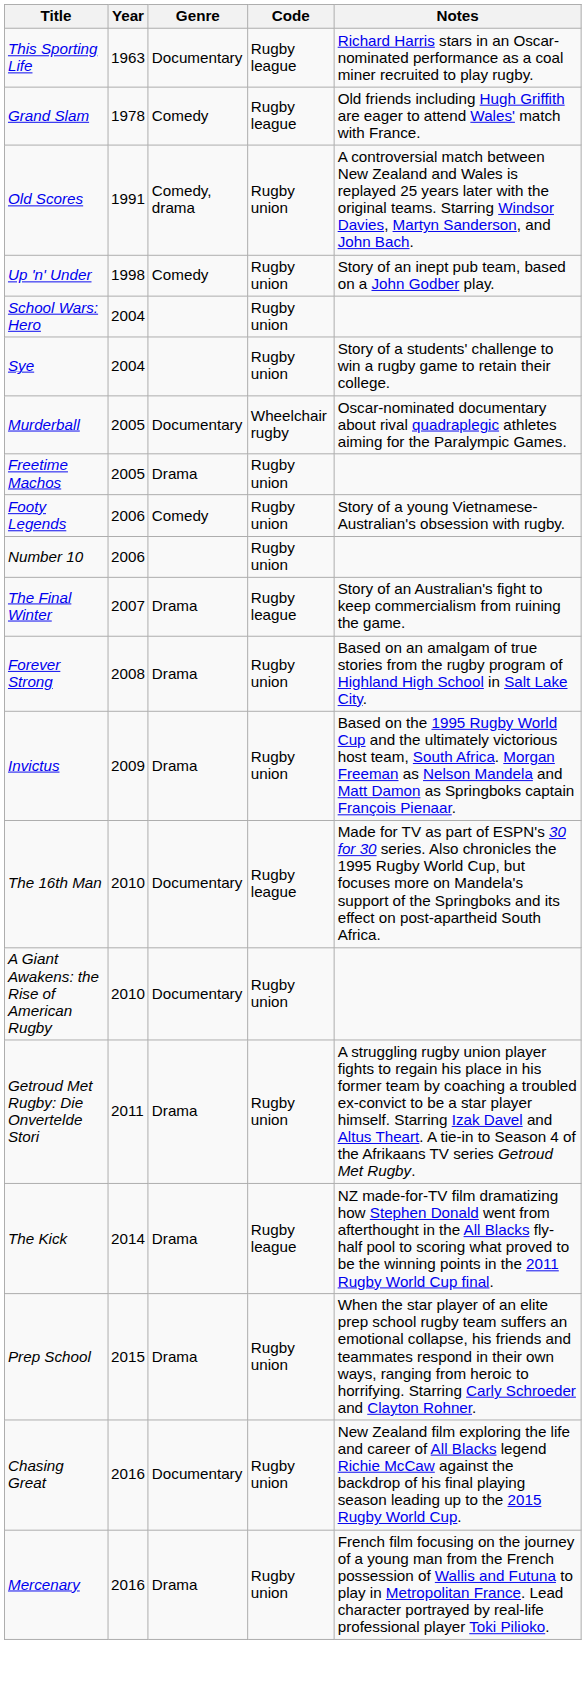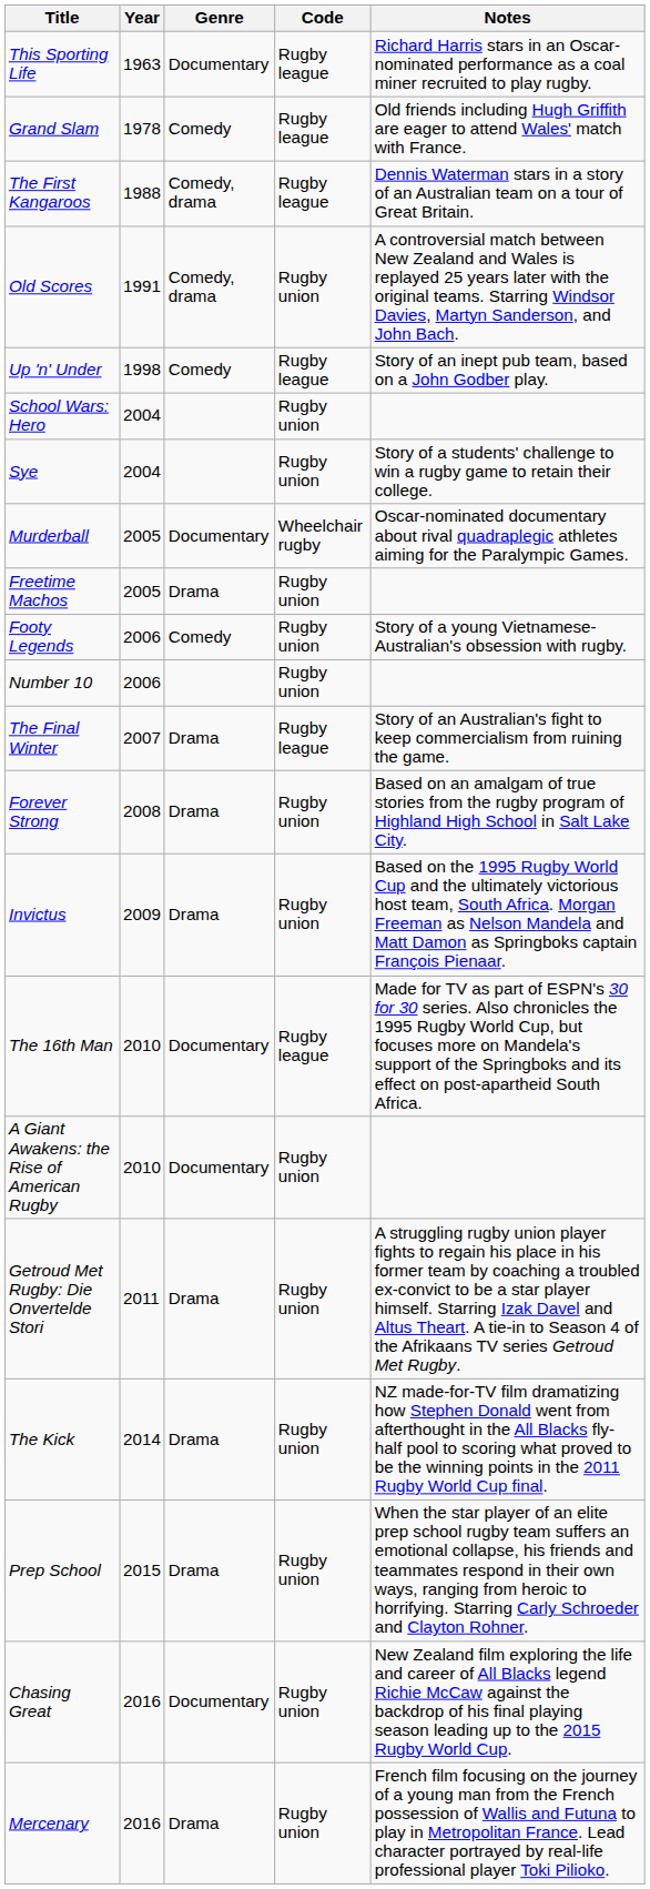 <table class="wikitable sortable">
 <tr>
 <th>Title</th>
 <th>Year</th>
 <th>Genre</th>
 <th>Code</th>
 <th>Notes</th>
 </tr>
 <tr>
 <td><em><a href='#'>This Sporting Life</a></em></td>
 <td>1963</td>
 <td>Documentary</td>
 <td>Rugby league</td>
 <td><a href='#'>Richard Harris</a> stars in an Oscar-nominated performance as a coal miner recruited to play rugby.</td>
 </tr>
 <tr>
 <td><em><a href='#'>Grand Slam</a></em></td>
 <td>1978</td>
 <td>Comedy</td>
 <td>Rugby league</td>
 <td>Old friends including <a href='#'>Hugh Griffith</a> are eager to attend <a href='#'>Wales'</a> match with France.</td>
 </tr>
 <tr>
+<td><em><a href='#'>The First Kangaroos</a></em></td>
+<td>1988</td>
+<td>Comedy, drama</td>
+<td>Rugby league</td>
+<td><a href='#'>Dennis Waterman</a> stars in a story of an Australian team on a tour of Great Britain.</td>
+</tr>
+<tr>
 <td><em><a href='#'>Old Scores</a></em></td>
 <td>1991</td>
 <td>Comedy, drama</td>
 <td>Rugby union</td>
 <td>A controversial match between New Zealand and Wales is replayed 25 years later with the original teams. Starring <a href='#'>Windsor Davies</a>, <a href='#'>Martyn Sanderson</a>, and <a href='#'>John Bach</a>.</td>
 </tr>
 <tr>
 <td><em><a href='#'>Up 'n' Under</a></em></td>
 <td>1998</td>
 <td>Comedy</td>
-<td>Rugby union</td>
+<td>Rugby league</td>
 <td>Story of an inept pub team, based on a <a href='#'>John Godber</a> play.</td>
 </tr>
 <tr>
 <td><em><a href='#'>School Wars: Hero</a></em></td>
 <td>2004</td>
 <td></td>
 <td>Rugby union</td>
 <td></td>
 </tr>
 <tr>
 <td><em><a href='#'>Sye</a></em></td>
 <td>2004</td>
 <td></td>
 <td>Rugby union</td>
 <td>Story of a students' challenge to win a rugby game to retain their college.</td>
 </tr>
 <tr>
 <td><em><a href='#'>Murderball</a></em></td>
 <td>2005</td>
 <td>Documentary</td>
 <td>Wheelchair rugby</td>
 <td>Oscar-nominated documentary about rival <a href='#'>quadraplegic</a> athletes aiming for the Paralympic Games.</td>
 </tr>
 <tr>
 <td><em><a href='#'>Freetime Machos</a></em></td>
 <td>2005</td>
 <td>Drama</td>
 <td>Rugby union</td>
 <td></td>
 </tr>
 <tr>
 <td><em><a href='#'>Footy Legends</a></em></td>
 <td>2006</td>
 <td>Comedy</td>
 <td>Rugby union</td>
 <td>Story of a young Vietnamese-Australian's obsession with rugby.</td>
 </tr>
 <tr>
 <td><em>Number 10</em></td>
 <td>2006</td>
 <td></td>
 <td>Rugby union</td>
 <td></td>
 </tr>
 <tr>
 <td><em><a href='#'>The Final Winter</a></em></td>
 <td>2007</td>
 <td>Drama</td>
 <td>Rugby league</td>
 <td>Story of an Australian's fight to keep commercialism from ruining the game.</td>
 </tr>
 <tr>
 <td><em><a href='#'>Forever Strong</a></em></td>
 <td>2008</td>
 <td>Drama</td>
 <td>Rugby union</td>
 <td>Based on an amalgam of true stories from the rugby program of <a href='#'>Highland High School</a> in <a href='#'>Salt Lake City</a>.</td>
 </tr>
 <tr>
 <td><em><a href='#'>Invictus</a></em></td>
 <td>2009</td>
 <td>Drama</td>
 <td>Rugby union</td>
 <td>Based on the <a href='#'>1995 Rugby World Cup</a> and the ultimately victorious host team, <a href='#'>South Africa</a>. <a href='#'>Morgan Freeman</a> as <a href='#'>Nelson Mandela</a> and <a href='#'>Matt Damon</a> as Springboks captain <a href='#'>François Pienaar</a>.</td>
 </tr>
 <tr>
 <td><em>The 16th Man</em></td>
 <td>2010</td>
 <td>Documentary</td>
 <td>Rugby league</td>
 <td>Made for TV as part of ESPN's <em><a href='#'>30 for 30</a></em> series. Also chronicles the 1995 Rugby World Cup, but focuses more on Mandela's support of the Springboks and its effect on post-apartheid South Africa.</td>
 </tr>
 <tr>
 <td><em>A Giant Awakens: the Rise of American Rugby</em></td>
 <td>2010</td>
 <td>Documentary</td>
 <td>Rugby union</td>
 </tr>
 <tr>
 <td><em>Getroud Met Rugby: Die Onvertelde Stori</em></td>
 <td>2011</td>
 <td>Drama</td>
 <td>Rugby union</td>
 <td>A struggling rugby union player fights to regain his place in his former team by coaching a troubled ex-convict to be a star player himself. Starring <a href='#'>Izak Davel</a> and <a href='#'>Altus Theart</a>. A tie-in to Season 4 of the Afrikaans TV series <em>Getroud Met Rugby</em>.</td>
 </tr>
 <tr>
 <td><em>The Kick</em></td>
 <td>2014</td>
 <td>Drama</td>
-<td>Rugby league</td>
+<td>Rugby union</td>
 <td>NZ made-for-TV film dramatizing how <a href='#'>Stephen Donald</a> went from afterthought in the <a href='#'>All Blacks</a> fly-half pool to scoring what proved to be the winning points in the <a href='#'>2011 Rugby World Cup final</a>.</td>
 </tr>
 <tr>
 <td><em>Prep School</em></td>
 <td>2015</td>
 <td>Drama</td>
 <td>Rugby union</td>
 <td>When the star player of an elite prep school rugby team suffers an emotional collapse, his friends and teammates respond in their own ways, ranging from heroic to horrifying. Starring <a href='#'>Carly Schroeder</a> and <a href='#'>Clayton Rohner</a>.</td>
 </tr>
 <tr>
 <td><em>Chasing Great</em></td>
 <td>2016</td>
 <td>Documentary</td>
 <td>Rugby union</td>
 <td>New Zealand film exploring the life and career of <a href='#'>All Blacks</a> legend <a href='#'>Richie McCaw</a> against the backdrop of his final playing season leading up to the <a href='#'>2015 Rugby World Cup</a>.</td>
 </tr>
 <tr>
 <td><em><a href='#'>Mercenary</a></em></td>
 <td>2016</td>
 <td>Drama</td>
 <td>Rugby union</td>
 <td>French film focusing on the journey of a young man from the French possession of <a href='#'>Wallis and Futuna</a> to play in <a href='#'>Metropolitan France</a>. Lead character portrayed by real-life professional player <a href='#'>Toki Pilioko</a>.</td>
 </tr>
 </table>
